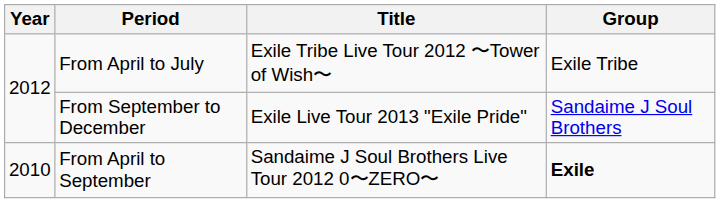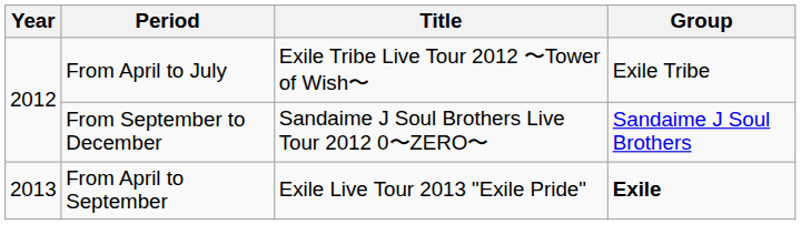 <table class="wikitable">
 <tr>
 <th>Year</th>
 <th>Period</th>
 <th>Title</th>
 <th>Group</th>
 </tr>
 <tr>
 <td rowspan="2">2012</td>
 <td>From April to July</td>
 <td>Exile Tribe Live Tour 2012 〜Tower of Wish〜</td>
 <td>Exile Tribe</td>
 </tr>
 <tr>
 <td>From September to December</td>
-<td>Exile Live Tour 2013 "Exile Pride"</td>
+<td>Sandaime J Soul Brothers Live Tour 2012 0〜ZERO〜</td>
 <td><a href='#'>Sandaime J Soul Brothers</a></td>
 </tr>
 <tr>
-<td>2010</td>
+<td>2013</td>
 <td>From April to September</td>
-<td>Sandaime J Soul Brothers Live Tour 2012 0〜ZERO〜</td>
+<td>Exile Live Tour 2013 "Exile Pride"</td>
 <td><strong>Exile</strong></td>
 </tr>
 </table>
